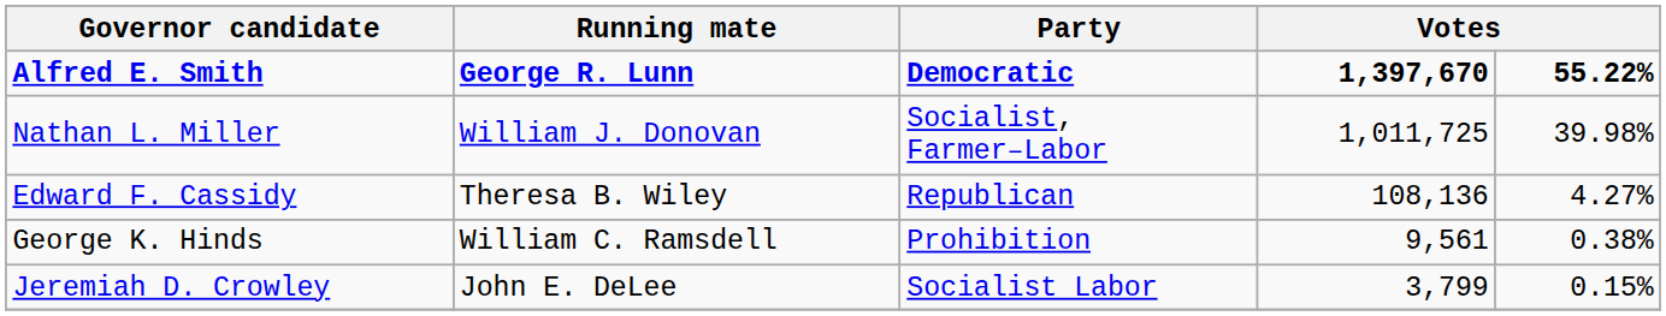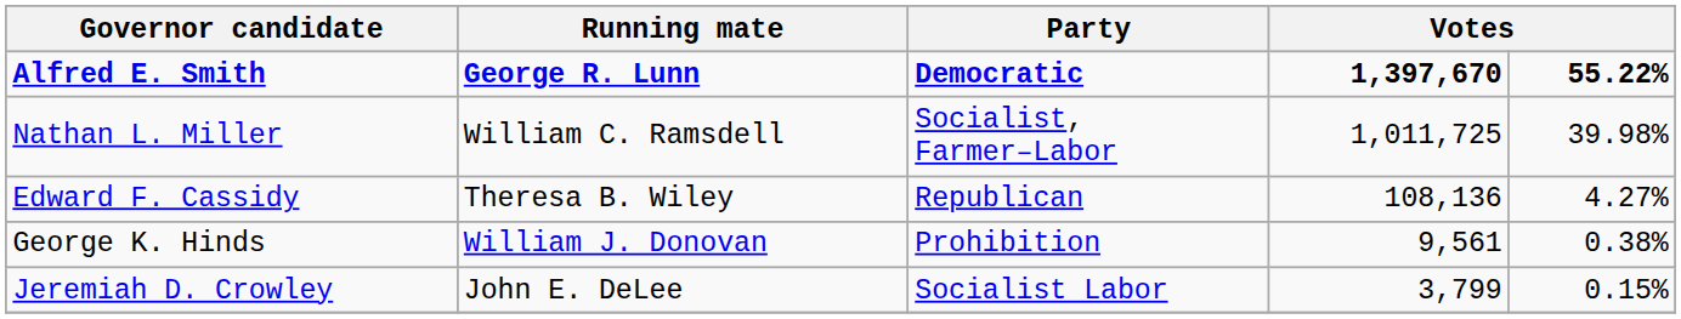 <table class=wikitable>
 <tr bgcolor=lightgrey>
 <th width="20%">Governor candidate</th>
 <th width="20%">Running mate</th>
 <th width="16%">Party</th>
 <th width="18%" colspan="2">Votes</th>
 </tr>
 <tr>
 <td><strong><a href='#'>Alfred E. Smith</a></strong></td>
 <td><strong><a href='#'>George R. Lunn</a></strong></td>
 <td><strong><a href='#'>Democratic</a></strong></td>
 <td align="right"><strong>1,397,670</strong></td>
 <td align="right"><strong>55.22%</strong></td>
 </tr>
 <tr>
 <td><a href='#'>Nathan L. Miller</a></td>
-<td><a href='#'>William J. Donovan</a></td>
+<td>William C. Ramsdell</td>
 <td><a href='#'>Socialist</a>, <br> <a href='#'>Farmer–Labor</a></td>
 <td align="right">1,011,725</td>
 <td align="right">39.98%</td>
 </tr>
 <tr>
 <td><a href='#'>Edward F. Cassidy</a></td>
 <td>Theresa B. Wiley</td>
 <td><a href='#'>Republican</a></td>
 <td align="right">108,136</td>
 <td align="right">4.27%</td>
 </tr>
 <tr>
 <td>George K. Hinds</td>
-<td>William C. Ramsdell</td>
+<td><a href='#'>William J. Donovan</a></td>
 <td><a href='#'>Prohibition</a></td>
 <td align="right">9,561</td>
 <td align="right">0.38%</td>
 </tr>
 <tr>
 <td><a href='#'>Jeremiah D. Crowley</a></td>
 <td>John E. DeLee</td>
 <td><a href='#'>Socialist Labor</a></td>
 <td align="right">3,799</td>
 <td align="right">0.15%</td>
 </tr>
 <tr>
 </tr>
 </table>
